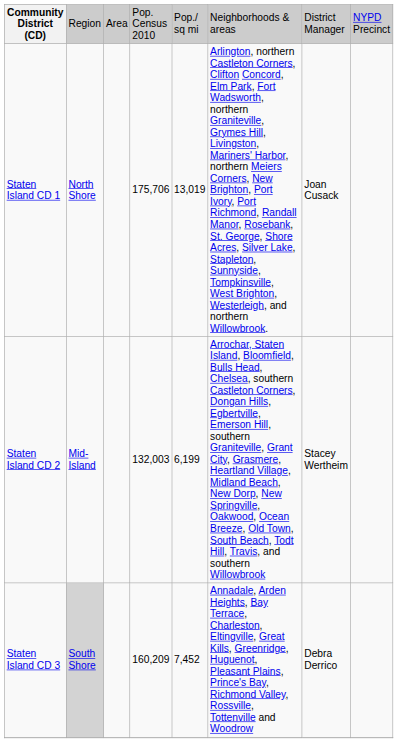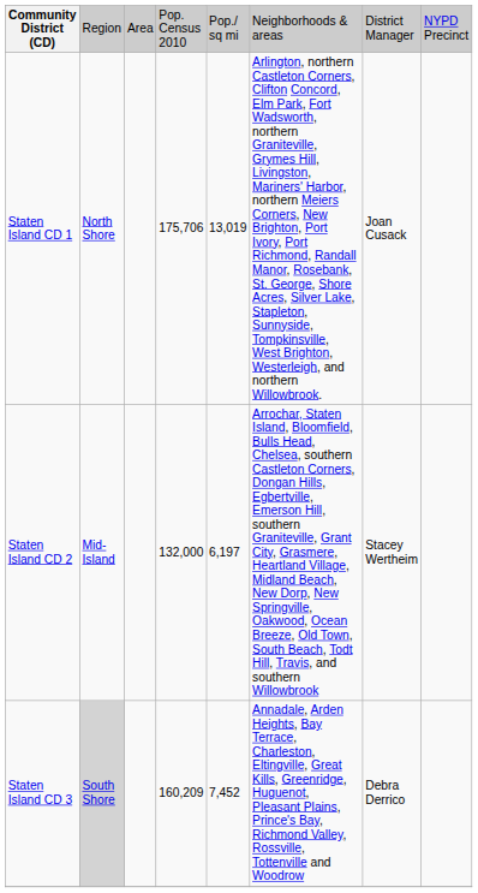 <table class="wikitable sortable">
 <tr bgcolor="#CCCCCC">
 <th>Community District (CD)</th>
 <td>Region</td>
 <td>Area</td>
 <td>Pop.<br>Census<br>2010</td>
 <td>Pop./<br>sq mi</td>
 <td>Neighborhoods & areas</td>
 <td>District Manager</td>
 <td><a href='#'>NYPD</a> Precinct</td>
 </tr>
 <tr ---->
 <td><a href='#'>Staten Island CD 1</a> </td>
 <td><a href='#'>North Shore</a></td>
 <td></td>
 <td>175,706</td>
 <td>13,019</td>
 <td><a href='#'>Arlington</a>, northern <a href='#'>Castleton Corners</a>, <a href='#'>Clifton</a> <a href='#'>Concord</a>, <a href='#'>Elm Park</a>, <a href='#'>Fort Wadsworth</a>, northern <a href='#'>Graniteville</a>, <a href='#'>Grymes Hill</a>, <a href='#'>Livingston</a>, <a href='#'>Mariners' Harbor</a>, northern <a href='#'>Meiers Corners</a>, <a href='#'>New Brighton</a>, <a href='#'>Port Ivory</a>, <a href='#'> Port Richmond</a>, <a href='#'>Randall Manor</a>, <a href='#'>Rosebank</a>, <a href='#'>St. George</a>, <a href='#'>Shore Acres</a>, <a href='#'>Silver Lake</a>, <a href='#'>Stapleton</a>, <a href='#'>Sunnyside</a>, <a href='#'>Tompkinsville</a>, <a href='#'>West Brighton</a>, <a href='#'>Westerleigh</a>, and northern <a href='#'>Willowbrook</a>.</td>
 <td>Joan Cusack</td>
 <td></td>
 </tr>
 <tr ---->
 <td><a href='#'>Staten Island CD 2</a> </td>
 <td><a href='#'>Mid-Island</a></td>
 <td></td>
-<td>132,003</td>
-<td>6,199</td>
+<td>132,000</td>
+<td>6,197</td>
 <td><a href='#'>Arrochar, Staten Island</a>, <a href='#'>Bloomfield</a>, <a href='#'>Bulls Head</a>, <a href='#'>Chelsea</a>, southern <a href='#'>Castleton Corners</a>, <a href='#'>Dongan Hills</a>, <a href='#'>Egbertville</a>, <a href='#'>Emerson Hill</a>, southern <a href='#'>Graniteville</a>, <a href='#'>Grant City</a>, <a href='#'>Grasmere</a>, <a href='#'>Heartland Village</a>, <a href='#'>Midland Beach</a>, <a href='#'>New Dorp</a>, <a href='#'>New Springville</a>, <a href='#'>Oakwood</a>, <a href='#'>Ocean Breeze</a>, <a href='#'>Old Town</a>, <a href='#'>South Beach</a>, <a href='#'>Todt Hill</a>, <a href='#'>Travis</a>, and southern <a href='#'>Willowbrook</a></td>
 <td>Stacey Wertheim</td>
 <td></td>
 </tr>
 <tr ---->
 <td><a href='#'>Staten Island CD 3</a> </td>
 <td style="background: lightgrey;"><a href='#'>South Shore</a></td>
 <td></td>
 <td>160,209</td>
 <td>7,452</td>
 <td><a href='#'>Annadale</a>, <a href='#'>Arden Heights</a>, <a href='#'>Bay Terrace</a>, <a href='#'>Charleston</a>, <a href='#'>Eltingville</a>, <a href='#'>Great Kills</a>, <a href='#'>Greenridge</a>, <a href='#'>Huguenot</a>, <a href='#'>Pleasant Plains</a>, <a href='#'>Prince's Bay</a>, <a href='#'>Richmond Valley</a>, <a href='#'>Rossville</a>, <a href='#'>Tottenville</a> and <a href='#'>Woodrow</a></td>
 <td>Debra Derrico</td>
 <td></td>
 </tr>
 <tr ---->
 </tr>
 <tr>
 </tr>
 </table>
